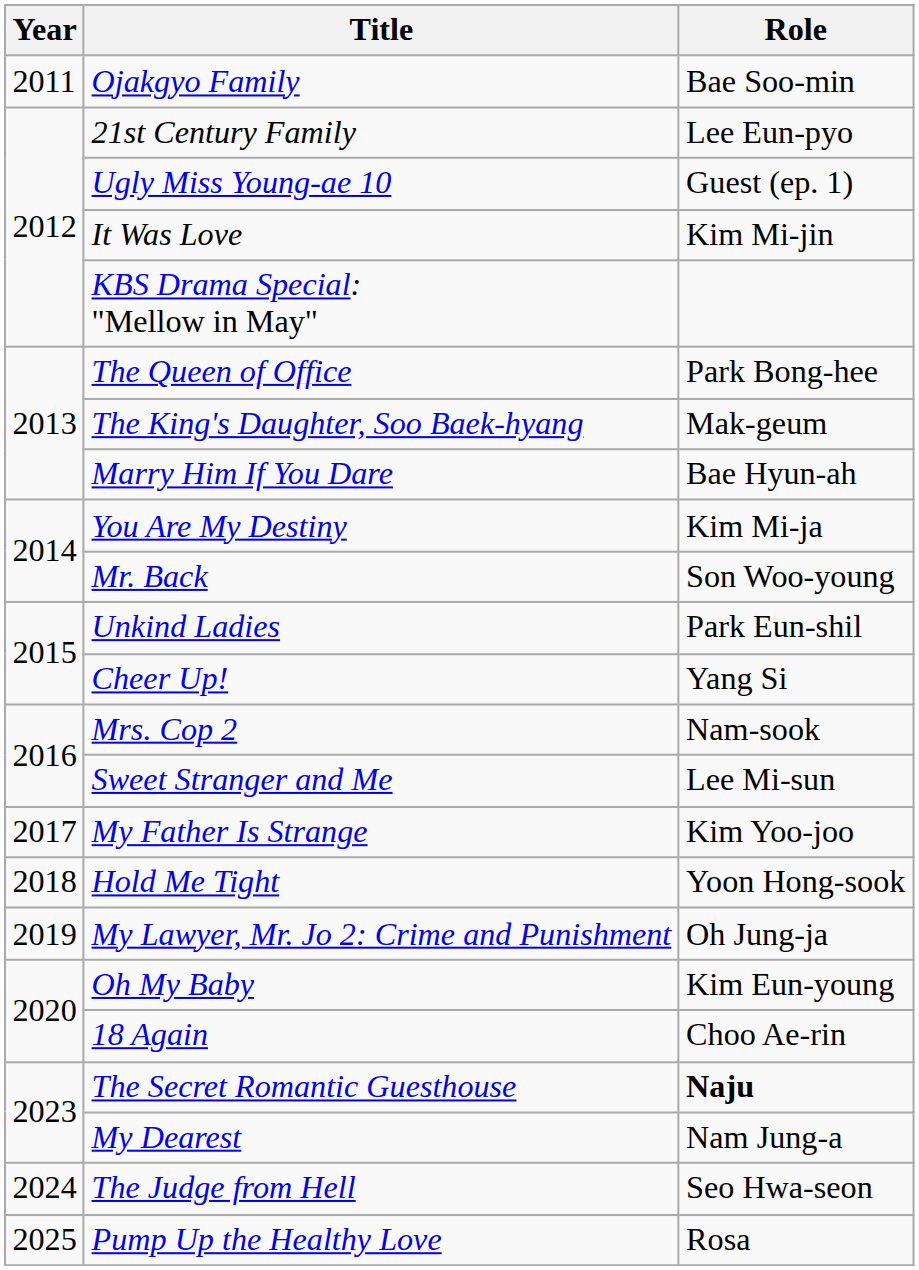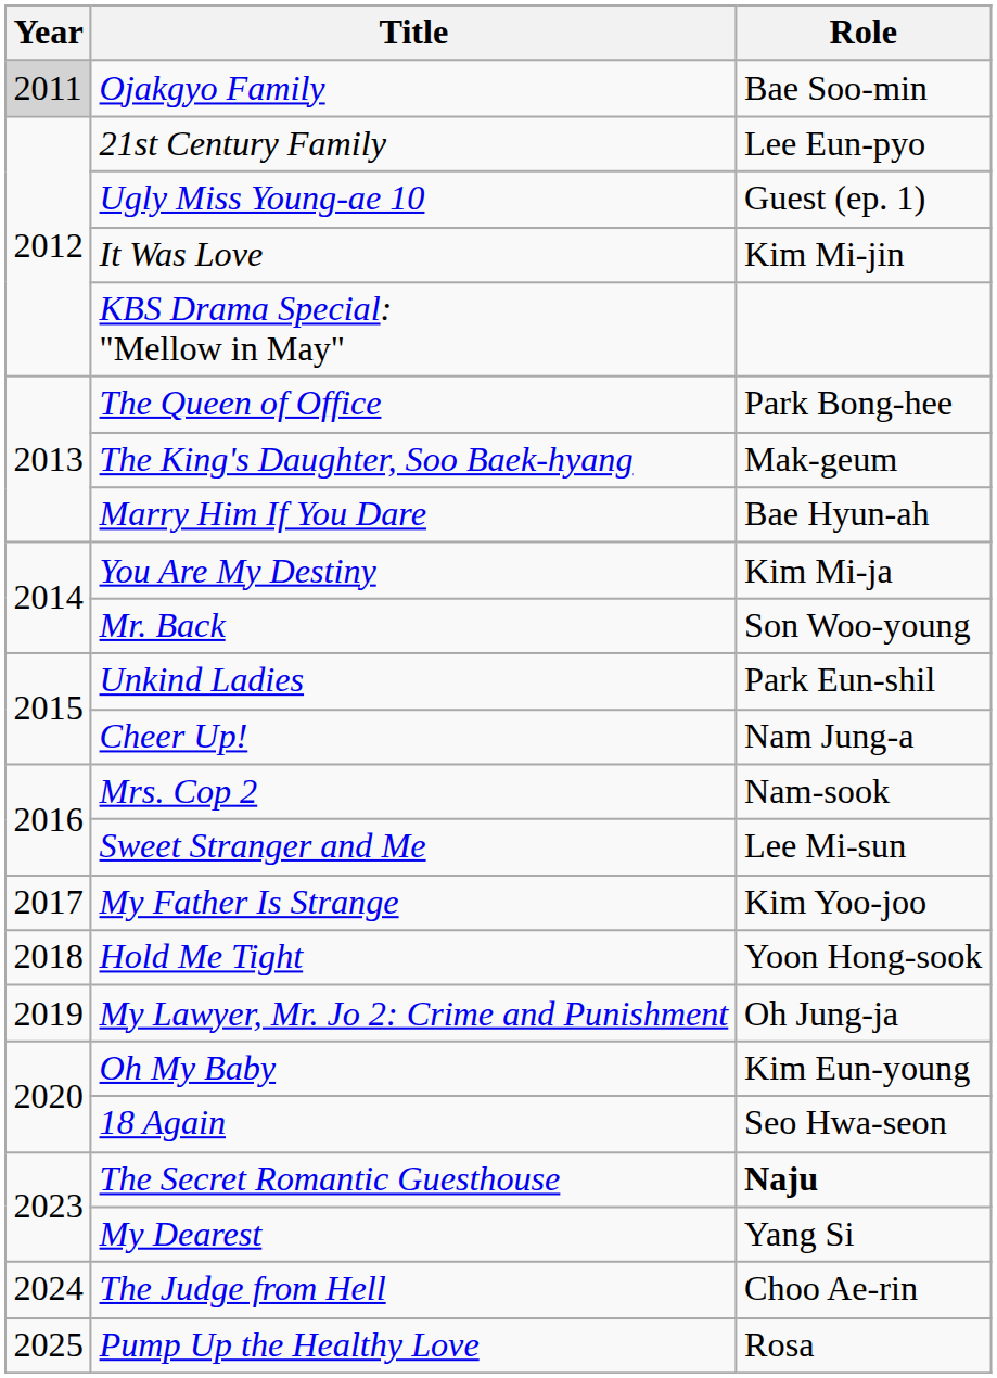 <table class="wikitable">
 <tr>
 <th>Year</th>
 <th>Title</th>
 <th>Role</th>
 </tr>
 <tr>
-<td>2011</td>
+<td style="background: lightgrey;">2011</td>
 <td><em><a href='#'>Ojakgyo Family</a></em></td>
 <td>Bae Soo-min</td>
 </tr>
 <tr>
 <td rowspan="4">2012</td>
 <td><em>21st Century Family</em></td>
 <td>Lee Eun-pyo</td>
 </tr>
 <tr>
 <td><em><a href='#'>Ugly Miss Young-ae 10</a></em></td>
 <td>Guest (ep. 1)</td>
 </tr>
 <tr>
 <td><em>It Was Love</em></td>
 <td>Kim Mi-jin</td>
 </tr>
 <tr>
 <td><em><a href='#'>KBS Drama Special</a>:</em><br>"Mellow in May"</td>
 <td></td>
 </tr>
 <tr>
 <td rowspan="3">2013</td>
 <td><em><a href='#'>The Queen of Office</a></em></td>
 <td>Park Bong-hee</td>
 </tr>
 <tr>
 <td><em><a href='#'>The King's Daughter, Soo Baek-hyang</a></em></td>
 <td>Mak-geum</td>
 </tr>
 <tr>
 <td><em><a href='#'>Marry Him If You Dare</a></em></td>
 <td>Bae Hyun-ah</td>
 </tr>
 <tr>
 <td rowspan="2">2014</td>
 <td><em><a href='#'>You Are My Destiny</a></em></td>
 <td>Kim Mi-ja</td>
 </tr>
 <tr>
 <td><em><a href='#'>Mr. Back</a></em></td>
 <td>Son Woo-young</td>
 </tr>
 <tr>
 <td rowspan="2">2015</td>
 <td><em><a href='#'>Unkind Ladies</a></em></td>
 <td>Park Eun-shil</td>
 </tr>
 <tr>
 <td><em><a href='#'>Cheer Up!</a></em></td>
-<td>Yang Si</td>
+<td>Nam Jung-a</td>
 </tr>
 <tr>
 <td rowspan="2">2016</td>
 <td><em><a href='#'>Mrs. Cop 2</a></em></td>
 <td>Nam-sook</td>
 </tr>
 <tr>
 <td><em><a href='#'>Sweet Stranger and Me</a></em></td>
 <td>Lee Mi-sun</td>
 </tr>
 <tr>
 <td>2017</td>
 <td><em><a href='#'>My Father Is Strange</a></em></td>
 <td>Kim Yoo-joo</td>
 </tr>
 <tr>
 <td>2018</td>
 <td><em><a href='#'>Hold Me Tight</a></em></td>
 <td>Yoon Hong-sook</td>
 </tr>
 <tr>
 <td>2019</td>
 <td><em><a href='#'>My Lawyer, Mr. Jo 2: Crime and Punishment</a></em></td>
 <td>Oh Jung-ja</td>
 </tr>
 <tr>
 <td rowspan="2">2020</td>
 <td><em><a href='#'>Oh My Baby</a></em></td>
 <td>Kim Eun-young</td>
 </tr>
 <tr>
 <td><em><a href='#'>18 Again</a></em></td>
-<td>Choo Ae-rin</td>
+<td>Seo Hwa-seon</td>
 </tr>
 <tr>
 <td rowspan="2">2023</td>
 <td><em><a href='#'>The Secret Romantic Guesthouse</a></em></td>
 <td><strong>Naju</strong></td>
 </tr>
 <tr>
 <td><em><a href='#'>My Dearest</a></em></td>
-<td>Nam Jung-a</td>
+<td>Yang Si</td>
 </tr>
 <tr>
 <td>2024</td>
 <td><em><a href='#'>The Judge from Hell</a></em></td>
-<td>Seo Hwa-seon</td>
+<td>Choo Ae-rin</td>
 </tr>
 <tr>
 <td>2025</td>
 <td><a href='#'><em>Pump Up the Healthy Love</em></a></td>
 <td>Rosa</td>
 </tr>
 </table>
